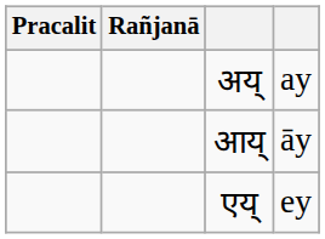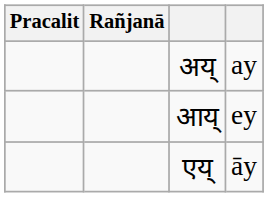 <table class="wikitable" style="text-align: center; font-size: 16px; float: left; margin-right: 1em;">
 <tr style="font-size: 12px">
 <th>Pracalit</th>
 <th>Rañjanā</th>
 <th></th>
 <th></th>
 </tr>
 <tr>
 <td></td>
 <td></td>
 <td>अय्</td>
 <td>ay</td>
 </tr>
 <tr>
 <td></td>
 <td></td>
 <td>आय्</td>
-<td>āy</td>
+<td>ey</td>
 </tr>
 <tr>
 <td></td>
 <td></td>
 <td>एय्</td>
-<td>ey</td>
+<td>āy</td>
 </tr>
 </table>
